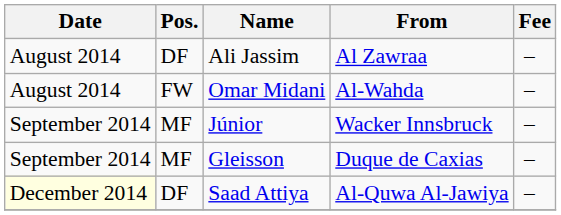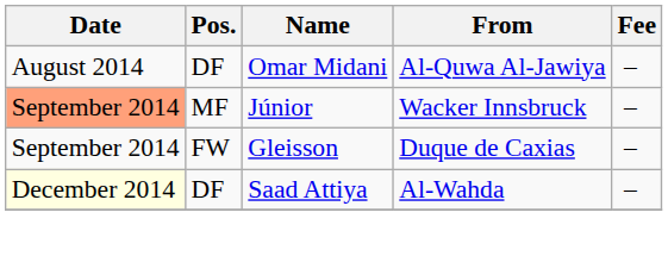 <table class="wikitable">
 <tr>
 <th>Date</th>
 <th>Pos.</th>
 <th>Name</th>
 <th>From</th>
 <th>Fee</th>
 </tr>
 <tr>
 <td>August 2014</td>
 <td>DF</td>
-<td> Ali Jassim</td>
-<td> <a href='#'>Al Zawraa</a></td>
+<td> <a href='#'>Omar Midani</a></td>
+<td> <a href='#'>Al-Quwa Al-Jawiya</a></td>
 <td> –</td>
 </tr>
 <tr>
-<td>August 2014</td>
-<td>FW</td>
-<td> <a href='#'>Omar Midani</a></td>
-<td> <a href='#'>Al-Wahda</a></td>
-<td> –</td>
-</tr>
-<tr>
-<td>September 2014</td>
+<td style="background: lightsalmon;">September 2014</td>
 <td>MF</td>
 <td> <a href='#'>Júnior</a></td>
 <td> <a href='#'>Wacker Innsbruck</a></td>
 <td> –</td>
 </tr>
 <tr>
 <td>September 2014</td>
-<td>MF</td>
+<td>FW</td>
 <td> <a href='#'>Gleisson</a></td>
 <td> <a href='#'>Duque de Caxias</a></td>
 <td> –</td>
 </tr>
 <tr>
 <td style="background: lightyellow;">December 2014</td>
 <td>DF</td>
 <td> <a href='#'>Saad Attiya</a></td>
-<td> <a href='#'>Al-Quwa Al-Jawiya</a></td>
+<td> <a href='#'>Al-Wahda</a></td>
 <td> –</td>
 </tr>
 <tr>
 </tr>
 </table>
